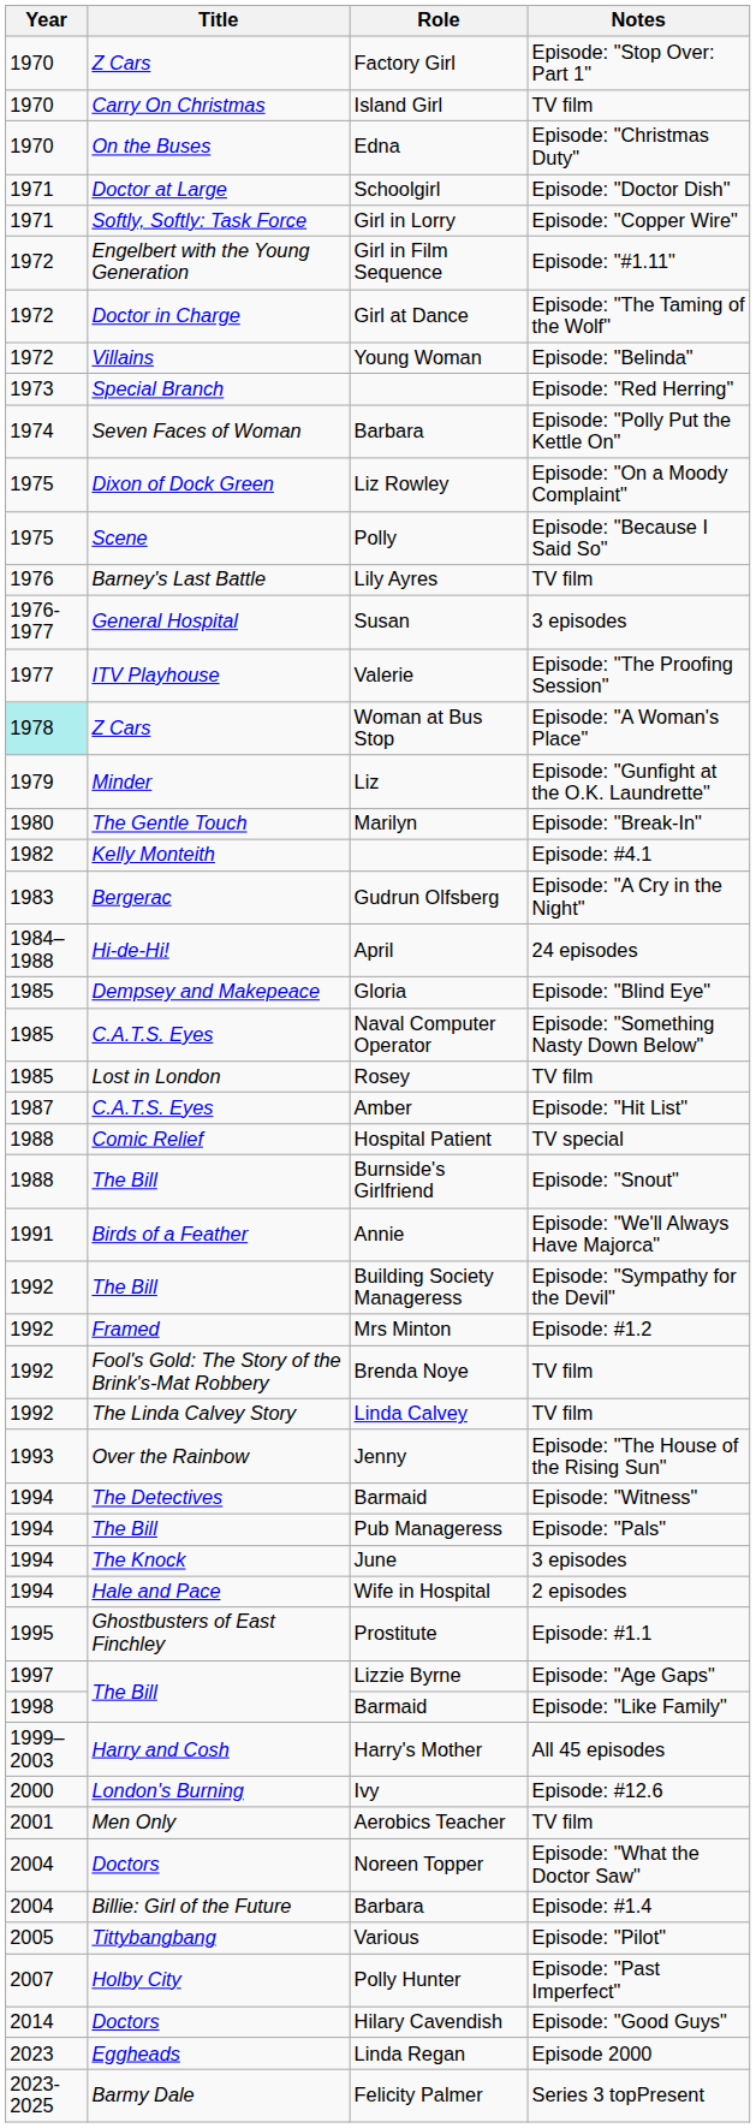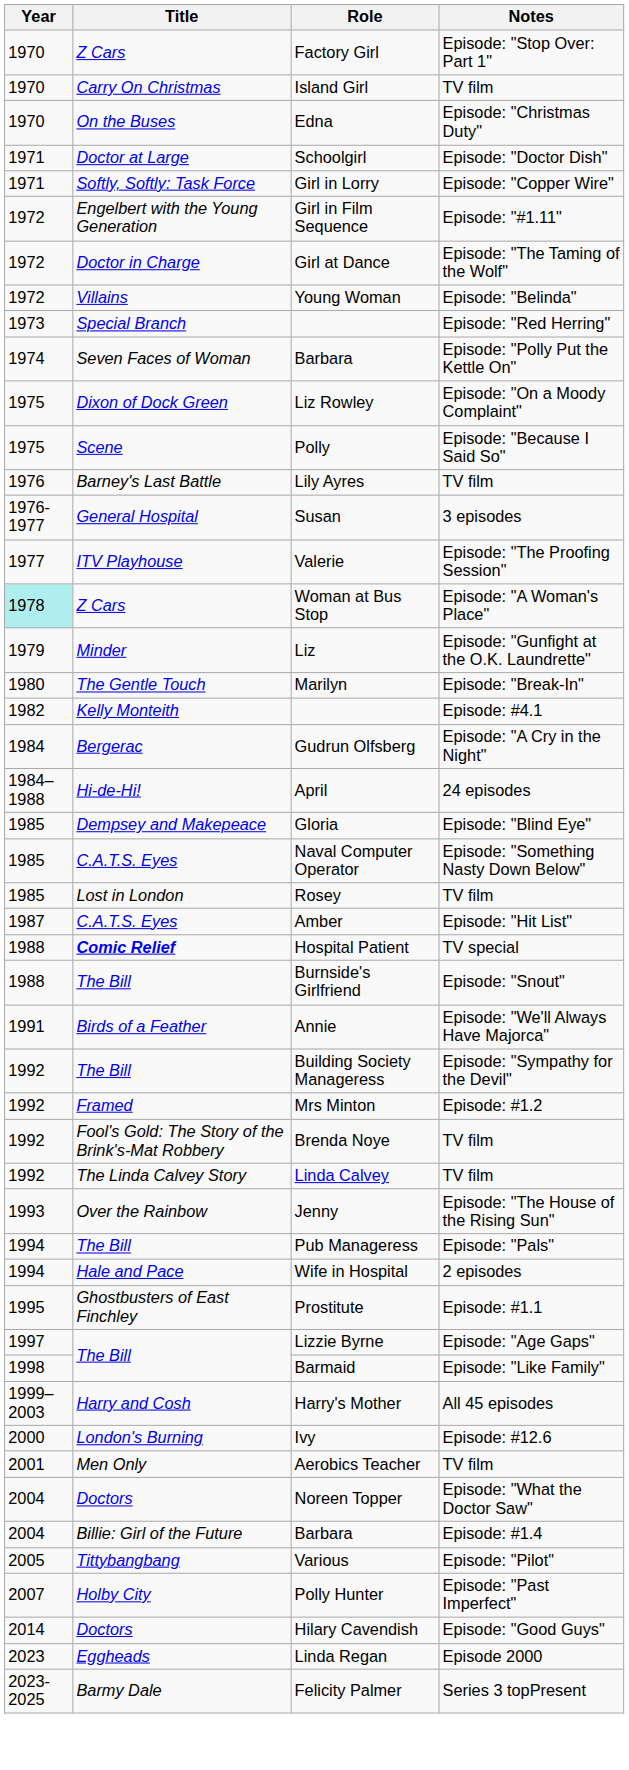 <table class="wikitable">
 <tr>
 <th>Year</th>
 <th>Title</th>
 <th>Role</th>
 <th>Notes</th>
 </tr>
 <tr>
 <td>1970</td>
 <td><em><a href='#'>Z Cars</a></em></td>
 <td>Factory Girl</td>
 <td>Episode: "Stop Over: Part 1"</td>
 </tr>
 <tr>
 <td>1970</td>
 <td><em><a href='#'>Carry On Christmas</a></em></td>
 <td>Island Girl</td>
 <td>TV film</td>
 </tr>
 <tr>
 <td>1970</td>
 <td><em><a href='#'>On the Buses</a></em></td>
 <td>Edna</td>
 <td>Episode: "Christmas Duty"</td>
 </tr>
 <tr>
 <td>1971</td>
 <td><em><a href='#'>Doctor at Large</a></em></td>
 <td>Schoolgirl</td>
 <td>Episode: "Doctor Dish"</td>
 </tr>
 <tr>
 <td>1971</td>
 <td><em><a href='#'>Softly, Softly: Task Force</a></em></td>
 <td>Girl in Lorry</td>
 <td>Episode: "Copper Wire"</td>
 </tr>
 <tr>
 <td>1972</td>
 <td><em>Engelbert with the Young Generation</em></td>
 <td>Girl in Film Sequence</td>
 <td>Episode: "#1.11"</td>
 </tr>
 <tr>
 <td>1972</td>
 <td><em><a href='#'>Doctor in Charge</a></em></td>
 <td>Girl at Dance</td>
 <td>Episode: "The Taming of the Wolf"</td>
 </tr>
 <tr>
 <td>1972</td>
 <td><em><a href='#'>Villains</a></em></td>
 <td>Young Woman</td>
 <td>Episode: "Belinda"</td>
 </tr>
 <tr>
 <td>1973</td>
 <td><em><a href='#'>Special Branch</a></em></td>
 <td></td>
 <td>Episode: "Red Herring"</td>
 </tr>
 <tr>
 <td>1974</td>
 <td><em>Seven Faces of Woman</em></td>
 <td>Barbara</td>
 <td>Episode: "Polly Put the Kettle On"</td>
 </tr>
 <tr>
 <td>1975</td>
 <td><em><a href='#'>Dixon of Dock Green</a></em></td>
 <td>Liz Rowley</td>
 <td>Episode: "On a Moody Complaint"</td>
 </tr>
 <tr>
 <td>1975</td>
 <td><em><a href='#'>Scene</a></em></td>
 <td>Polly</td>
 <td>Episode: "Because I Said So"</td>
 </tr>
 <tr>
 <td>1976</td>
 <td><em>Barney's Last Battle</em></td>
 <td>Lily Ayres</td>
 <td>TV film</td>
 </tr>
 <tr>
 <td>1976-1977</td>
 <td><em><a href='#'>General Hospital</a></em></td>
 <td>Susan</td>
 <td>3 episodes</td>
 </tr>
 <tr>
 <td>1977</td>
 <td><em><a href='#'>ITV Playhouse</a></em></td>
 <td>Valerie</td>
 <td>Episode: "The Proofing Session"</td>
 </tr>
 <tr>
 <td style="background: paleturquoise;">1978</td>
 <td><em><a href='#'>Z Cars</a></em></td>
 <td>Woman at Bus Stop</td>
 <td>Episode: "A Woman's Place"</td>
 </tr>
 <tr>
 <td>1979</td>
 <td><em><a href='#'>Minder</a></em></td>
 <td>Liz</td>
 <td>Episode: "Gunfight at the O.K. Laundrette"</td>
 </tr>
 <tr>
 <td>1980</td>
 <td><em><a href='#'>The Gentle Touch</a></em></td>
 <td>Marilyn</td>
 <td>Episode: "Break-In"</td>
 </tr>
 <tr>
 <td>1982</td>
 <td><em><a href='#'>Kelly Monteith</a></em></td>
 <td></td>
 <td>Episode: #4.1</td>
 </tr>
 <tr>
-<td>1983</td>
+<td>1984</td>
 <td><em><a href='#'>Bergerac</a></em></td>
 <td>Gudrun Olfsberg</td>
 <td>Episode: "A Cry in the Night"</td>
 </tr>
 <tr>
 <td>1984–1988</td>
 <td><em><a href='#'>Hi-de-Hi!</a></em></td>
 <td>April</td>
 <td>24 episodes</td>
 </tr>
 <tr>
 <td>1985</td>
 <td><em><a href='#'>Dempsey and Makepeace</a></em></td>
 <td>Gloria</td>
 <td>Episode: "Blind Eye"</td>
 </tr>
 <tr>
 <td>1985</td>
 <td><em><a href='#'>C.A.T.S. Eyes</a></em></td>
 <td>Naval Computer Operator</td>
 <td>Episode: "Something Nasty Down Below"</td>
 </tr>
 <tr>
 <td>1985</td>
 <td><em>Lost in London</em></td>
 <td>Rosey</td>
 <td>TV film</td>
 </tr>
 <tr>
 <td>1987</td>
 <td><em><a href='#'>C.A.T.S. Eyes</a></em></td>
 <td>Amber</td>
 <td>Episode: "Hit List"</td>
 </tr>
 <tr>
 <td>1988</td>
-<td><em><a href='#'>Comic Relief</a></em></td>
+<td><strong><em><a href='#'>Comic Relief</a></em></strong></td>
 <td>Hospital Patient</td>
 <td>TV special</td>
 </tr>
 <tr>
 <td>1988</td>
 <td><em><a href='#'>The Bill</a></em></td>
 <td>Burnside's Girlfriend</td>
 <td>Episode: "Snout"</td>
 </tr>
 <tr>
 <td>1991</td>
 <td><em><a href='#'>Birds of a Feather</a></em></td>
 <td>Annie</td>
 <td>Episode: "We'll Always Have Majorca"</td>
 </tr>
 <tr>
 <td>1992</td>
 <td><em><a href='#'>The Bill</a></em></td>
 <td>Building Society Manageress</td>
 <td>Episode: "Sympathy for the Devil"</td>
 </tr>
 <tr>
 <td>1992</td>
 <td><em><a href='#'>Framed</a></em></td>
 <td>Mrs Minton</td>
 <td>Episode: #1.2</td>
 </tr>
 <tr>
 <td>1992</td>
 <td><em>Fool's Gold: The Story of the Brink's-Mat Robbery</em></td>
 <td>Brenda Noye</td>
 <td>TV film</td>
 </tr>
 <tr>
 <td>1992</td>
 <td><em>The Linda Calvey Story</em></td>
 <td><a href='#'>Linda Calvey</a></td>
 <td>TV film</td>
 </tr>
 <tr>
 <td>1993</td>
 <td><em>Over the Rainbow</em></td>
 <td>Jenny</td>
 <td>Episode: "The House of the Rising Sun"</td>
 </tr>
 <tr>
 <td>1994</td>
-<td><em><a href='#'>The Detectives</a></em></td>
-<td>Barmaid</td>
-<td>Episode: "Witness"</td>
-</tr>
-<tr>
-<td>1994</td>
 <td><em><a href='#'>The Bill</a></em></td>
 <td>Pub Manageress</td>
 <td>Episode: "Pals"</td>
-</tr>
-<tr>
-<td>1994</td>
-<td><em><a href='#'>The Knock</a></em></td>
-<td>June</td>
-<td>3 episodes</td>
 </tr>
 <tr>
 <td>1994</td>
 <td><em><a href='#'>Hale and Pace</a></em></td>
 <td>Wife in Hospital</td>
 <td>2 episodes</td>
 </tr>
 <tr>
 <td>1995</td>
 <td><em>Ghostbusters of East Finchley</em></td>
 <td>Prostitute</td>
 <td>Episode: #1.1</td>
 </tr>
 <tr>
 <td>1997</td>
 <td rowspan=2><em><a href='#'>The Bill</a></em></td>
 <td>Lizzie Byrne</td>
 <td>Episode: "Age Gaps"</td>
 </tr>
 <tr>
 <td>1998</td>
 <td>Barmaid</td>
 <td>Episode: "Like Family"</td>
 </tr>
 <tr>
 <td>1999–2003</td>
 <td><em><a href='#'>Harry and Cosh</a></em></td>
 <td>Harry's Mother</td>
 <td>All 45 episodes</td>
 </tr>
 <tr>
 <td>2000</td>
 <td><em><a href='#'>London's Burning</a></em></td>
 <td>Ivy</td>
 <td>Episode: #12.6</td>
 </tr>
 <tr>
 <td>2001</td>
 <td><em>Men Only</em></td>
 <td>Aerobics Teacher</td>
 <td>TV film</td>
 </tr>
 <tr>
 <td>2004</td>
 <td><em><a href='#'>Doctors</a></em></td>
 <td>Noreen Topper</td>
 <td>Episode: "What the Doctor Saw"</td>
 </tr>
 <tr>
 <td>2004</td>
 <td><em>Billie: Girl of the Future</em></td>
 <td>Barbara</td>
 <td>Episode: #1.4</td>
 </tr>
 <tr>
 <td>2005</td>
 <td><em><a href='#'>Tittybangbang</a></em></td>
 <td>Various</td>
 <td>Episode: "Pilot"</td>
 </tr>
 <tr>
 <td>2007</td>
 <td><em><a href='#'>Holby City</a></em></td>
 <td>Polly Hunter</td>
 <td>Episode: "Past Imperfect"</td>
 </tr>
 <tr>
 <td>2014</td>
 <td><em><a href='#'>Doctors</a></em></td>
 <td>Hilary Cavendish</td>
 <td>Episode: "Good Guys"</td>
 </tr>
 <tr>
 <td>2023</td>
 <td><em><a href='#'>Eggheads</a></em></td>
 <td>Linda Regan</td>
 <td>Episode 2000</td>
 </tr>
 <tr>
 <td>2023-2025</td>
 <td><em>Barmy Dale</em></td>
 <td>Felicity Palmer</td>
 <td>Series 3 topPresent</td>
 </tr>
 </table>
